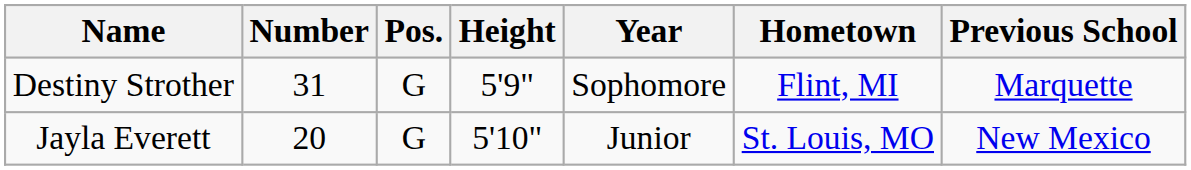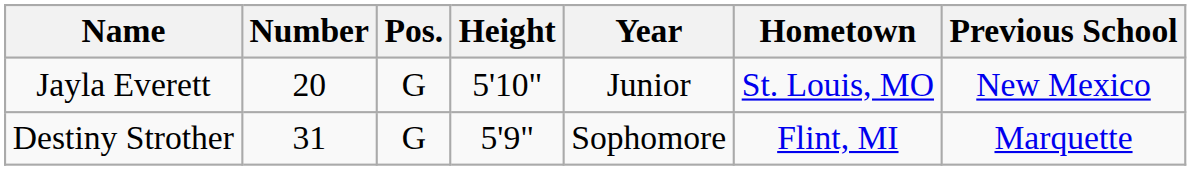 <table class="wikitable sortable" border="1" style="text-align: center;">
 <tr>
 <th>Name</th>
 <th>Number</th>
 <th>Pos.</th>
 <th>Height</th>
 <th>Year</th>
 <th>Hometown</th>
 <th class="unsortable">Previous School</th>
 </tr>
 <tr>
+<td>Jayla Everett</td>
+<td>20</td>
+<td>G</td>
+<td>5'10"</td>
+<td>Junior</td>
+<td><a href='#'>St. Louis, MO</a></td>
+<td><a href='#'>New Mexico</a></td>
+</tr>
+<tr>
 <td>Destiny Strother</td>
 <td>31</td>
 <td>G</td>
 <td>5'9"</td>
 <td>Sophomore</td>
 <td><a href='#'>Flint, MI</a></td>
 <td><a href='#'>Marquette</a></td>
 </tr>
-<tr>
-<td>Jayla Everett</td>
-<td>20</td>
-<td>G</td>
-<td>5'10"</td>
-<td>Junior</td>
-<td><a href='#'>St. Louis, MO</a></td>
-<td><a href='#'>New Mexico</a></td>
-</tr>
 </table>
